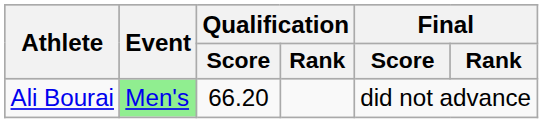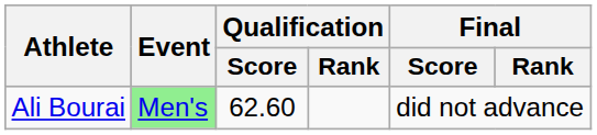 <table class="wikitable" style="font-size:90%">
 <tr>
 <th rowspan="2">Athlete</th>
 <th rowspan="2">Event</th>
 <th colspan="2">Qualification</th>
 <th colspan="2">Final</th>
 </tr>
 <tr style="font-size:95%">
 <th>Score</th>
 <th>Rank</th>
 <th>Score</th>
 <th>Rank</th>
 </tr>
 <tr align=center>
 <td align=left><a href='#'>Ali Bourai</a></td>
 <td align=left style="background: lightgreen;"><a href='#'>Men's</a></td>
-<td>66.20</td>
+<td>62.60</td>
 <td></td>
 <td colspan=2>did not advance</td>
 </tr>
 </table>
